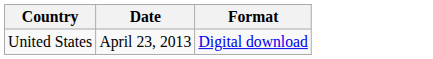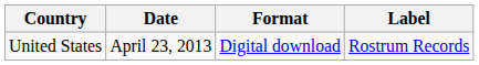 <table class="wikitable">
 <tr>
 <th>Country</th>
 <th>Date</th>
 <th>Format</th>
+<th>Label</th>
 </tr>
 <tr>
 <td>United States</td>
 <td>April 23, 2013</td>
 <td><a href='#'>Digital download</a></td>
+<td><a href='#'>Rostrum Records</a></td>
 </tr>
 </table>
